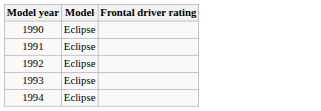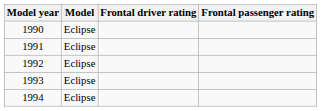 <table class="wikitable">
 <tr style="white-space:nowrap;">
 <th>Model year</th>
 <th>Model</th>
 <th>Frontal driver rating</th>
+<th>Frontal passenger rating</th>
 </tr>
 <tr>
 <td style="text-align:center;">1990</td>
 <td style="text-align:center;">Eclipse</td>
+<td style="text-align:center;"></td>
 <td style="text-align:center;"></td>
 </tr>
 <tr>
 <td style="text-align:center;">1991</td>
 <td style="text-align:center;">Eclipse</td>
 <td style="text-align:center;"></td>
+<td style="text-align:center;"></td>
 </tr>
 <tr>
 <td style="text-align:center;">1992</td>
 <td style="text-align:center;">Eclipse</td>
+<td style="text-align:center;"></td>
 <td style="text-align:center;"></td>
 </tr>
 <tr>
 <td style="text-align:center;">1993</td>
 <td style="text-align:center;">Eclipse</td>
 <td style="text-align:center;"></td>
+<td style="text-align:center;"></td>
 </tr>
 <tr>
 <td style="text-align:center;">1994</td>
 <td style="text-align:center;">Eclipse</td>
 <td style="text-align:center;"></td>
+<td style="text-align:center;"></td>
 </tr>
 </table>
